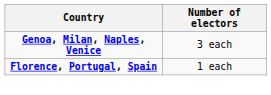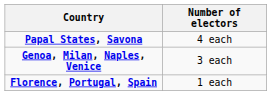 <table class="wikitable" style="width:350px; float:right; margin:0 0 1em 1em; text-align:center;">
 <tr>
 <th>Country</th>
 <th>Number of electors</th>
+</tr>
+<tr>
+<td style="font-weight:bold;"><a href='#'>Papal States</a>, <a href='#'>Savona</a></td>
+<td>4 each</td>
 </tr>
 <tr>
 <td style="font-weight:bold;"><a href='#'>Genoa</a>, <a href='#'>Milan</a>, <a href='#'>Naples</a>, <a href='#'>Venice</a></td>
 <td>3 each</td>
 </tr>
 <tr>
 <td style="font-weight:bold;"><a href='#'>Florence</a>, <a href='#'>Portugal</a>, <a href='#'>Spain</a></td>
 <td>1 each</td>
 </tr>
 </table>
